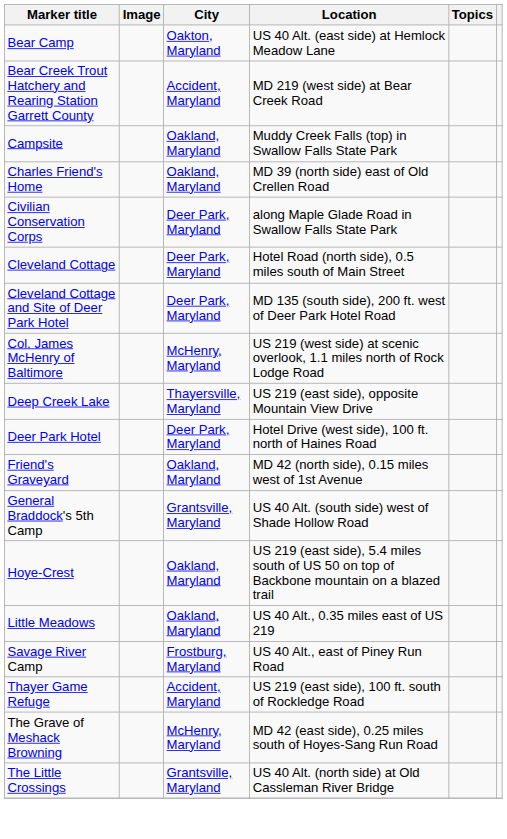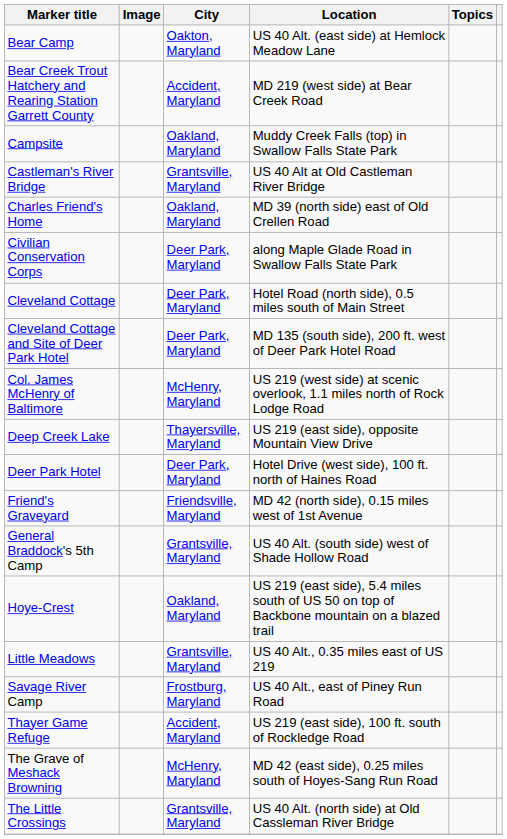 <table class="wikitable sortable">
 <tr>
 <th><strong>Marker title</strong></th>
 <th class="unsortable"><strong>Image</strong></th>
 <th><strong>City</strong></th>
 <th style="width:40%"><strong>Location</strong></th>
 <th><strong>Topics</strong></th>
 <th class="unsortable"></th>
 </tr>
 <tr>
 <td><a href='#'>Bear Camp</a></td>
 <td></td>
 <td><a href='#'>Oakton, Maryland</a></td>
 <td>US 40 Alt. (east side) at Hemlock Meadow Lane<br><small></small></td>
 <td></td>
 <td></td>
 </tr>
 <tr>
 <td><a href='#'>Bear Creek Trout Hatchery and Rearing Station Garrett County</a></td>
 <td></td>
 <td><a href='#'>Accident, Maryland</a></td>
 <td>MD 219 (west side) at Bear Creek Road<br><small></small></td>
 <td></td>
 <td></td>
 </tr>
 <tr>
 <td><a href='#'>Campsite</a></td>
 <td></td>
 <td><a href='#'>Oakland, Maryland</a></td>
 <td>Muddy Creek Falls (top) in Swallow Falls State Park<br><small></small></td>
+<td></td>
+<td></td>
+</tr>
+<tr>
+<td><a href='#'>Castleman's River Bridge</a></td>
+<td></td>
+<td><a href='#'>Grantsville, Maryland</a></td>
+<td>US 40 Alt at Old Castleman River Bridge<br><small></small></td>
 <td></td>
 <td></td>
 </tr>
 <tr>
 <td><a href='#'>Charles Friend's Home</a></td>
 <td></td>
 <td><a href='#'>Oakland, Maryland</a></td>
 <td>MD 39 (north side) east of Old Crellen Road<br><small></small></td>
 <td></td>
 <td></td>
 </tr>
 <tr>
 <td><a href='#'>Civilian Conservation Corps</a></td>
 <td></td>
 <td><a href='#'>Deer Park, Maryland</a></td>
 <td>along Maple Glade Road in Swallow Falls State Park<br><small></small></td>
 <td></td>
 <td></td>
 </tr>
 <tr>
 <td><a href='#'>Cleveland Cottage</a></td>
 <td></td>
 <td><a href='#'>Deer Park, Maryland</a></td>
 <td>Hotel Road (north side), 0.5 miles south of Main Street<br><small></small></td>
 <td></td>
 <td></td>
 </tr>
 <tr>
 <td><a href='#'>Cleveland Cottage and Site of Deer Park Hotel</a></td>
 <td></td>
 <td><a href='#'>Deer Park, Maryland</a></td>
 <td>MD 135 (south side), 200 ft. west of Deer Park Hotel Road<br><small></small></td>
 <td></td>
 <td></td>
 </tr>
 <tr>
 <td><a href='#'>Col. James McHenry of Baltimore</a></td>
 <td></td>
 <td><a href='#'>McHenry, Maryland</a></td>
 <td>US 219 (west side) at scenic overlook, 1.1 miles north of Rock Lodge Road<br><small></small></td>
 <td></td>
 <td></td>
 </tr>
 <tr>
 <td><a href='#'>Deep Creek Lake</a></td>
 <td></td>
 <td><a href='#'>Thayersville, Maryland</a></td>
 <td>US 219 (east side), opposite Mountain View Drive<br><small></small></td>
 <td></td>
 <td></td>
 </tr>
 <tr>
 <td><a href='#'>Deer Park Hotel</a></td>
 <td></td>
 <td><a href='#'>Deer Park, Maryland</a></td>
 <td>Hotel Drive (west side), 100 ft. north of Haines Road<br><small></small></td>
 <td></td>
 <td></td>
 </tr>
 <tr>
 <td><a href='#'>Friend's Graveyard</a></td>
 <td></td>
-<td><a href='#'>Oakland, Maryland</a></td>
+<td><a href='#'>Friendsville, Maryland</a></td>
 <td>MD 42 (north side), 0.15 miles west of 1st Avenue<br><small></small></td>
 <td></td>
 <td></td>
 </tr>
 <tr>
 <td><a href='#'>General Braddock</a>'s 5th Camp</td>
 <td></td>
 <td><a href='#'>Grantsville, Maryland</a></td>
 <td>US 40 Alt. (south side) west of Shade Hollow Road<br><small></small></td>
 <td></td>
 <td></td>
 </tr>
 <tr>
 <td><a href='#'>Hoye-Crest</a></td>
 <td></td>
 <td><a href='#'>Oakland, Maryland</a></td>
 <td>US 219 (east side), 5.4 miles south of US 50 on top of Backbone mountain on a blazed trail<br><small></small></td>
 <td></td>
 <td></td>
 </tr>
 <tr>
 <td><a href='#'>Little Meadows</a></td>
 <td></td>
-<td><a href='#'>Oakland, Maryland</a></td>
+<td><a href='#'>Grantsville, Maryland</a></td>
 <td>US 40 Alt., 0.35 miles east of US 219<br><small></small></td>
 <td></td>
 <td></td>
 </tr>
 <tr>
 <td><a href='#'>Savage River</a> Camp</td>
 <td></td>
 <td><a href='#'>Frostburg, Maryland</a></td>
 <td>US 40 Alt., east of Piney Run Road<br><small></small></td>
 <td></td>
 <td></td>
 </tr>
 <tr>
 <td><a href='#'>Thayer Game Refuge</a></td>
 <td></td>
 <td><a href='#'>Accident, Maryland</a></td>
 <td>US 219 (east side), 100 ft. south of Rockledge Road<br><small></small></td>
 <td></td>
 <td></td>
 </tr>
 <tr>
 <td>The Grave of <a href='#'>Meshack Browning</a></td>
 <td></td>
 <td><a href='#'>McHenry, Maryland</a></td>
 <td>MD 42 (east side), 0.25 miles south of Hoyes-Sang Run Road<br><small></small></td>
 <td></td>
 <td></td>
 </tr>
 <tr>
 <td><a href='#'>The Little Crossings</a></td>
 <td></td>
 <td><a href='#'>Grantsville, Maryland</a></td>
 <td>US 40 Alt. (north side) at Old Cassleman River Bridge<br><small></small></td>
 <td></td>
 <td></td>
 </tr>
 <tr>
 </tr>
 </table>
